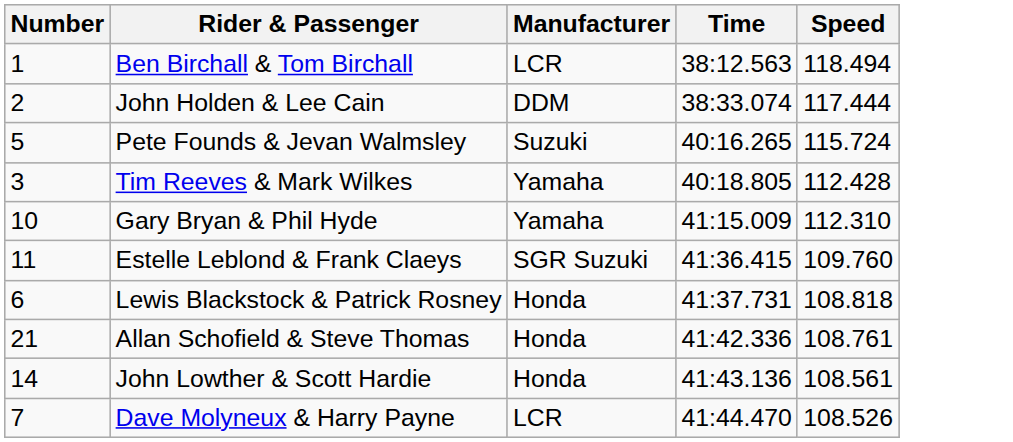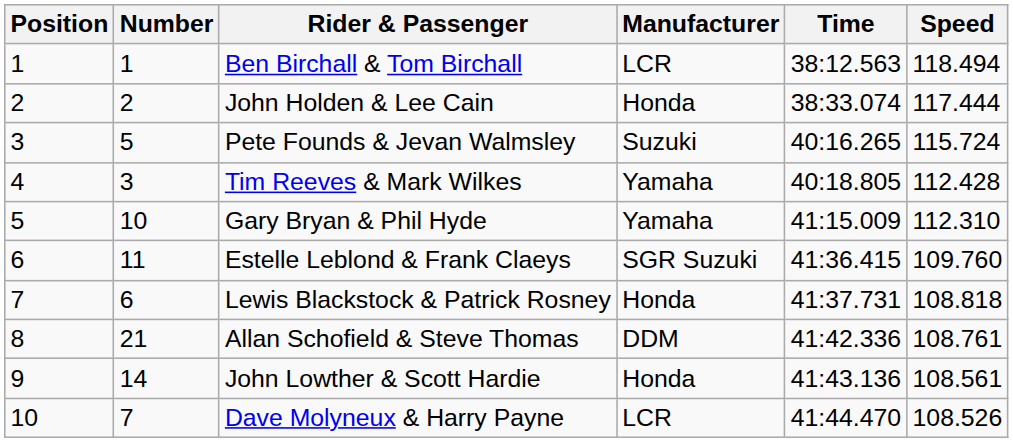 <table class="wikitable">
 <tr>
+<th>Position</th>
 <th>Number</th>
 <th>Rider & Passenger</th>
 <th>Manufacturer</th>
 <th>Time</th>
 <th>Speed</th>
 </tr>
 <tr>
 <td>1</td>
+<td>1</td>
 <td><a href='#'>Ben Birchall</a> & <a href='#'>Tom Birchall</a></td>
 <td>LCR</td>
 <td>38:12.563</td>
 <td>118.494</td>
 </tr>
 <tr>
 <td>2</td>
+<td>2</td>
 <td>John Holden & Lee Cain</td>
-<td>DDM</td>
+<td>Honda</td>
 <td>38:33.074</td>
 <td>117.444</td>
 </tr>
 <tr>
+<td>3</td>
 <td>5</td>
 <td>Pete Founds & Jevan Walmsley</td>
 <td>Suzuki</td>
 <td>40:16.265</td>
 <td>115.724</td>
 </tr>
 <tr>
+<td>4</td>
 <td>3</td>
 <td><a href='#'>Tim Reeves</a> & Mark Wilkes</td>
 <td>Yamaha</td>
 <td>40:18.805</td>
 <td>112.428</td>
 </tr>
 <tr>
+<td>5</td>
 <td>10</td>
 <td>Gary Bryan & Phil Hyde</td>
 <td>Yamaha</td>
 <td>41:15.009</td>
 <td>112.310</td>
 </tr>
 <tr>
+<td>6</td>
 <td>11</td>
 <td>Estelle Leblond & Frank Claeys</td>
 <td>SGR Suzuki</td>
 <td>41:36.415</td>
 <td>109.760</td>
 </tr>
 <tr>
+<td>7</td>
 <td>6</td>
 <td>Lewis Blackstock & Patrick Rosney</td>
 <td>Honda</td>
 <td>41:37.731</td>
 <td>108.818</td>
 </tr>
 <tr>
+<td>8</td>
 <td>21</td>
 <td>Allan Schofield & Steve Thomas</td>
-<td>Honda</td>
+<td>DDM</td>
 <td>41:42.336</td>
 <td>108.761</td>
 </tr>
 <tr>
+<td>9</td>
 <td>14</td>
 <td>John Lowther & Scott Hardie</td>
 <td>Honda</td>
 <td>41:43.136</td>
 <td>108.561</td>
 </tr>
 <tr>
+<td>10</td>
 <td>7</td>
 <td><a href='#'>Dave Molyneux</a> & Harry Payne</td>
 <td>LCR</td>
 <td>41:44.470</td>
 <td>108.526</td>
 </tr>
 </table>
